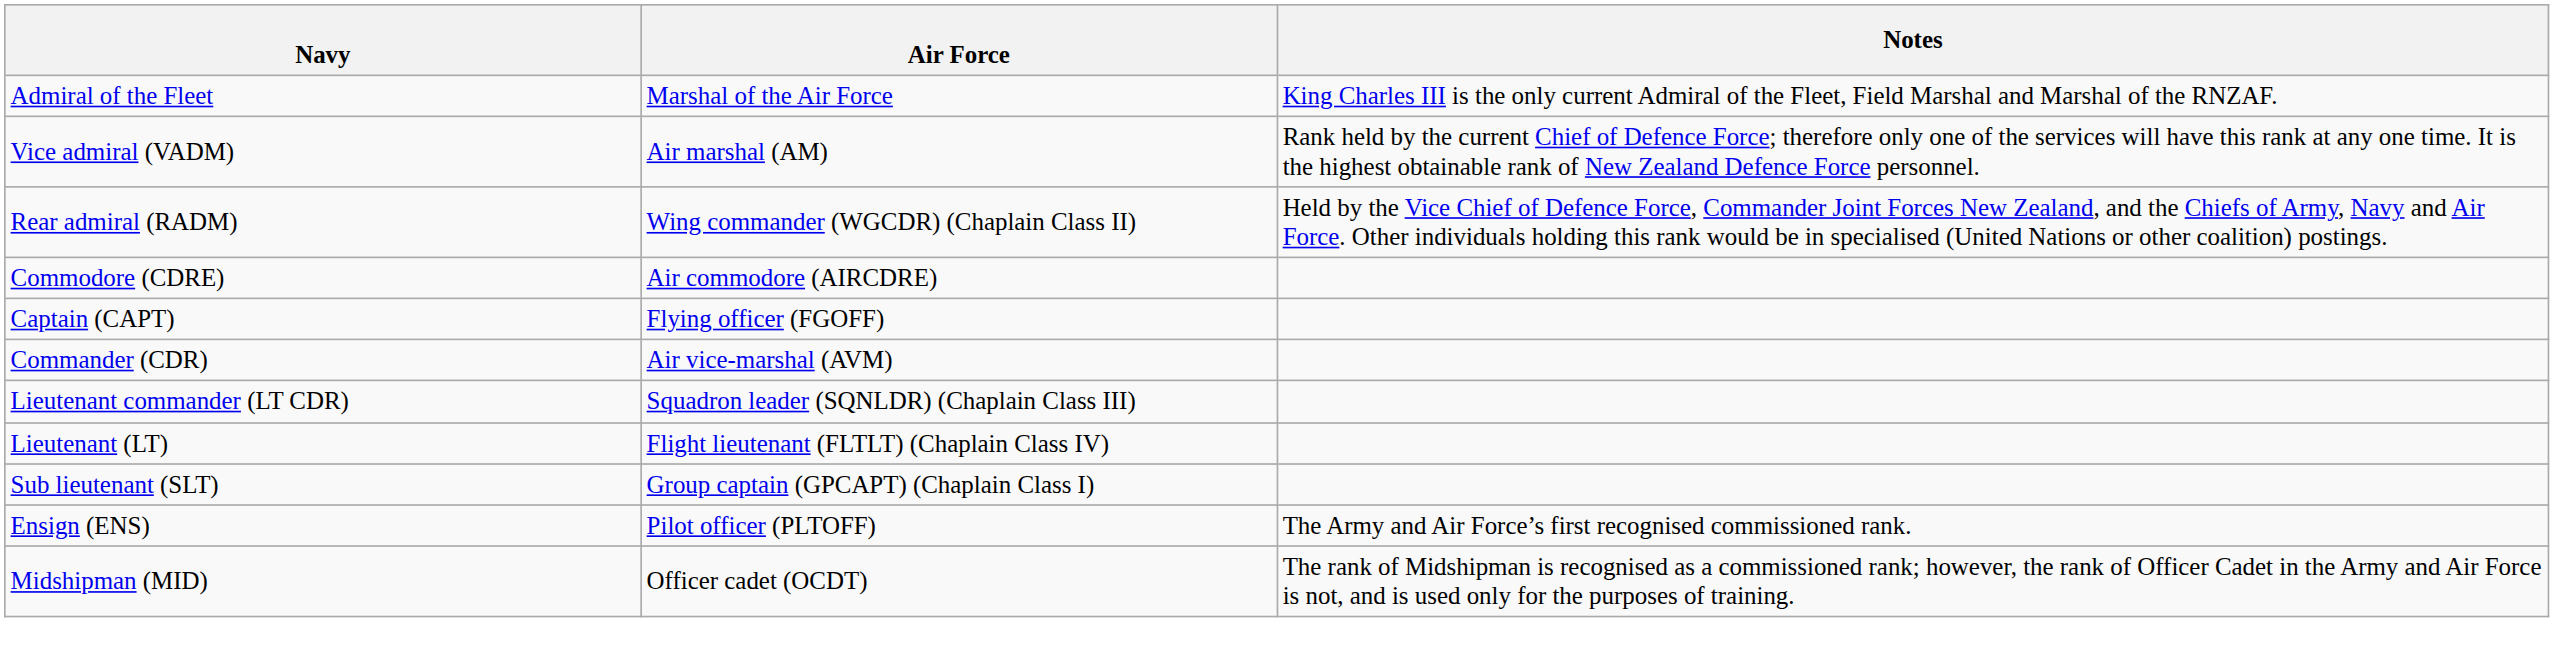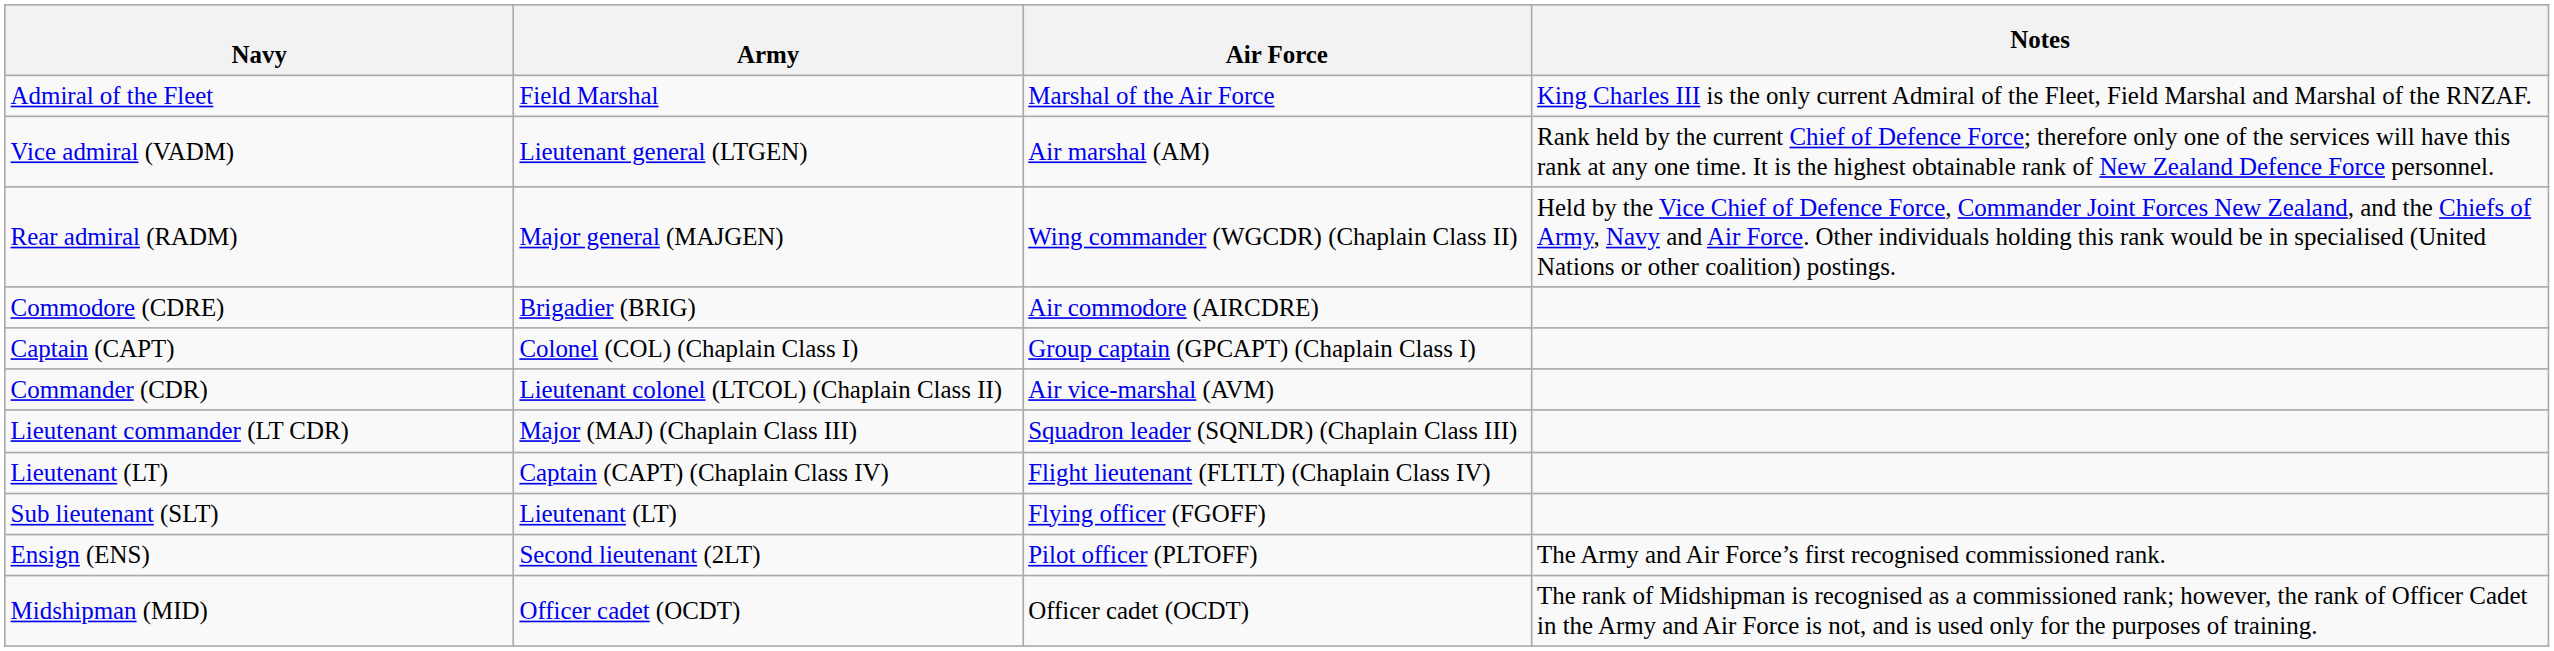 <table class="wikitable" style="font-size: 95%;" width="98%">
 <tr>
 <th width="20%"><br>Navy</th>
+<th width="20%"><br>Army</th>
 <th width="20%"><br>Air Force</th>
 <th width="40%">Notes</th>
 </tr>
 <tr>
 <td><a href='#'>Admiral of the Fleet</a></td>
+<td><a href='#'>Field Marshal</a></td>
 <td><a href='#'>Marshal of the Air Force</a></td>
 <td><a href='#'>King Charles III</a> is the only current Admiral of the Fleet, Field Marshal and Marshal of the RNZAF.</td>
 </tr>
 <tr>
 <td><a href='#'>Vice admiral</a> (VADM)</td>
+<td><a href='#'>Lieutenant general</a> (LTGEN)</td>
 <td><a href='#'>Air marshal</a> (AM)</td>
 <td>Rank held by the current <a href='#'>Chief of Defence Force</a>; therefore only one of the services will have this rank at any one time. It is the highest obtainable rank of <a href='#'>New Zealand Defence Force</a> personnel.</td>
 </tr>
 <tr>
 <td><a href='#'>Rear admiral</a> (RADM)</td>
+<td><a href='#'>Major general</a> (MAJGEN)</td>
 <td><a href='#'>Wing commander</a> (WGCDR) (Chaplain Class II)</td>
 <td>Held by the <a href='#'>Vice Chief of Defence Force</a>, <a href='#'>Commander Joint Forces New Zealand</a>, and the <a href='#'>Chiefs of Army</a>, <a href='#'>Navy</a> and <a href='#'>Air Force</a>. Other individuals holding this rank would be in specialised (United Nations or other coalition) postings.</td>
 </tr>
 <tr>
 <td><a href='#'>Commodore</a> (CDRE)</td>
+<td><a href='#'>Brigadier</a> (BRIG)</td>
 <td><a href='#'>Air commodore</a> (AIRCDRE)</td>
 <td></td>
 </tr>
 <tr>
 <td><a href='#'>Captain</a> (CAPT)</td>
-<td><a href='#'>Flying officer</a> (FGOFF)</td>
+<td><a href='#'>Colonel</a> (COL) (Chaplain Class I)</td>
+<td><a href='#'>Group captain</a> (GPCAPT) (Chaplain Class I)</td>
 <td></td>
 </tr>
 <tr>
 <td><a href='#'>Commander</a> (CDR)</td>
+<td><a href='#'>Lieutenant colonel</a> (LTCOL) (Chaplain Class II)</td>
 <td><a href='#'>Air vice-marshal</a> (AVM)</td>
 <td></td>
 </tr>
 <tr>
 <td><a href='#'>Lieutenant commander</a> (LT CDR)</td>
+<td><a href='#'>Major</a> (MAJ) (Chaplain Class III)</td>
 <td><a href='#'>Squadron leader</a> (SQNLDR) (Chaplain Class III)</td>
 <td></td>
 </tr>
 <tr>
 <td><a href='#'>Lieutenant</a> (LT)</td>
+<td><a href='#'>Captain</a> (CAPT) (Chaplain Class IV)</td>
 <td><a href='#'>Flight lieutenant</a> (FLTLT) (Chaplain Class IV)</td>
 <td></td>
 </tr>
 <tr>
 <td><a href='#'>Sub lieutenant</a> (SLT)</td>
-<td><a href='#'>Group captain</a> (GPCAPT) (Chaplain Class I)</td>
+<td><a href='#'>Lieutenant</a> (LT)</td>
+<td><a href='#'>Flying officer</a> (FGOFF)</td>
 <td></td>
 </tr>
 <tr>
 <td><a href='#'>Ensign</a> (ENS)</td>
+<td><a href='#'>Second lieutenant</a> (2LT)</td>
 <td><a href='#'>Pilot officer</a> (PLTOFF)</td>
 <td>The Army and Air Force’s first recognised commissioned rank.</td>
 </tr>
 <tr>
 <td><a href='#'>Midshipman</a> (MID)</td>
+<td><a href='#'>Officer cadet</a> (OCDT)</td>
 <td>Officer cadet (OCDT)</td>
 <td>The rank of Midshipman is recognised as a commissioned rank; however, the rank of Officer Cadet in the Army and Air Force is not, and is used only for the purposes of training.</td>
 </tr>
 </table>
